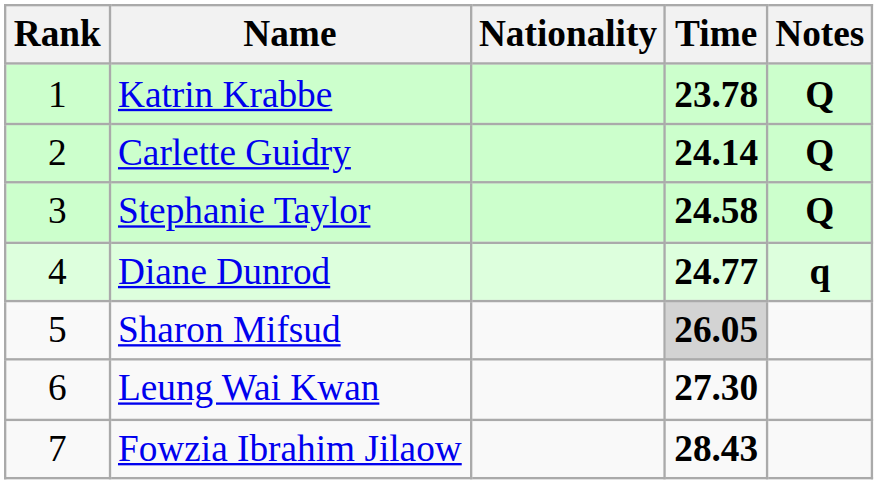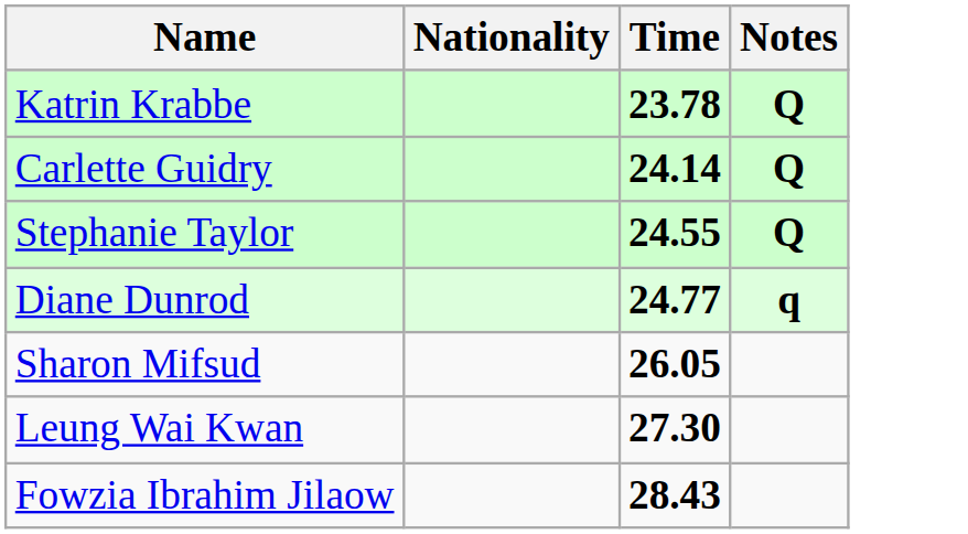 <table class="wikitable sortable" style="text-align:center">
 <tr>
-<th>Rank</th>
 <th>Name</th>
 <th>Nationality</th>
 <th>Time</th>
 <th>Notes</th>
 </tr>
 <tr bgcolor=ccffcc>
-<td>1</td>
 <td align=left><a href='#'>Katrin Krabbe</a></td>
 <td align=left></td>
 <td><strong>23.78</strong></td>
 <td><strong>Q</strong></td>
 </tr>
 <tr bgcolor=ccffcc>
-<td>2</td>
 <td align=left><a href='#'>Carlette Guidry</a></td>
 <td align=left></td>
 <td><strong>24.14</strong></td>
 <td><strong>Q</strong></td>
 </tr>
 <tr bgcolor=ccffcc>
-<td>3</td>
 <td align=left><a href='#'>Stephanie Taylor</a></td>
 <td align=left></td>
-<td><strong>24.58</strong></td>
+<td><strong>24.55</strong></td>
 <td><strong>Q</strong></td>
 </tr>
 <tr bgcolor=ddffdd>
-<td>4</td>
 <td align=left><a href='#'>Diane Dunrod</a></td>
 <td align=left></td>
 <td><strong>24.77</strong></td>
 <td><strong>q</strong></td>
 </tr>
 <tr>
-<td>5</td>
 <td align=left><a href='#'>Sharon Mifsud</a></td>
 <td align=left></td>
-<td style="background: lightgrey;"><strong>26.05</strong></td>
+<td><strong>26.05</strong></td>
 <td></td>
 </tr>
 <tr>
-<td>6</td>
 <td align=left><a href='#'>Leung Wai Kwan</a></td>
 <td align=left></td>
 <td><strong>27.30</strong></td>
 <td></td>
 </tr>
 <tr>
-<td>7</td>
 <td align=left><a href='#'>Fowzia Ibrahim Jilaow</a></td>
 <td align=left></td>
 <td><strong>28.43</strong></td>
 <td></td>
 </tr>
 </table>
